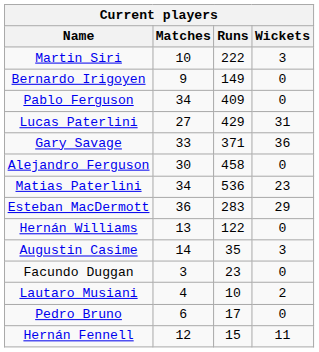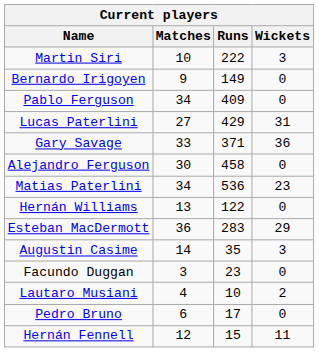 <table class="wikitable sortable">
 <tr>
 <th colspan=4>Current players</th>
 </tr>
 <tr>
 <th>Name</th>
 <th>Matches</th>
 <th>Runs</th>
 <th>Wickets</th>
 </tr>
 <tr>
 <td style="text-align:center;"><a href='#'>Martin Siri</a></td>
 <td align="center">10</td>
 <td align=center>222</td>
 <td align=center>3</td>
 </tr>
 <tr>
 <td style="text-align:center;"><a href='#'>Bernardo Irigoyen</a></td>
 <td align="center">9</td>
 <td align=center>149</td>
 <td align=center>0</td>
 </tr>
 <tr>
 <td style="text-align:center;"><a href='#'>Pablo Ferguson</a></td>
 <td align="center">34</td>
 <td align=center>409</td>
 <td align=center>0</td>
 </tr>
 <tr>
 <td style="text-align:center;"><a href='#'>Lucas Paterlini</a></td>
 <td align="center">27</td>
 <td align=center>429</td>
 <td align=center>31</td>
 </tr>
 <tr>
 <td style="text-align:center;"><a href='#'>Gary Savage</a></td>
 <td align="center">33</td>
 <td align=center>371</td>
 <td align=center>36</td>
 </tr>
 <tr>
 <td style="text-align:center;"><a href='#'>Alejandro Ferguson</a></td>
 <td align="center">30</td>
 <td align=center>458</td>
 <td align=center>0</td>
 </tr>
 <tr>
 <td style="text-align:center;"><a href='#'>Matias Paterlini</a></td>
 <td align="center">34</td>
 <td align=center>536</td>
 <td align=center>23</td>
 </tr>
 <tr>
+<td style="text-align:center;"><a href='#'>Hernán Williams</a></td>
+<td align="center">13</td>
+<td align=center>122</td>
+<td align=center>0</td>
+</tr>
+<tr>
 <td style="text-align:center;"><a href='#'>Esteban MacDermott</a></td>
 <td align="center">36</td>
 <td align=center>283</td>
 <td align=center>29</td>
-</tr>
-<tr>
-<td style="text-align:center;"><a href='#'>Hernán Williams</a></td>
-<td align="center">13</td>
-<td align=center>122</td>
-<td align=center>0</td>
 </tr>
 <tr>
 <td style="text-align:center;"><a href='#'>Augustin Casime</a></td>
 <td align="center">14</td>
 <td align=center>35</td>
 <td align=center>3</td>
 </tr>
 <tr>
 <td style="text-align:center;">Facundo Duggan</td>
 <td align="center">3</td>
 <td align=center>23</td>
 <td align=center>0</td>
 </tr>
 <tr>
 <td style="text-align:center;"><a href='#'>Lautaro Musiani</a></td>
 <td align="center">4</td>
 <td align=center>10</td>
 <td align=center>2</td>
 </tr>
 <tr>
 <td style="text-align:center;"><a href='#'>Pedro Bruno</a></td>
 <td align="center">6</td>
 <td align=center>17</td>
 <td align=center>0</td>
 </tr>
 <tr>
 <td style="text-align:center;"><a href='#'>Hernán Fennell</a></td>
 <td align="center">12</td>
 <td align=center>15</td>
 <td align=center>11</td>
 </tr>
 </table>
